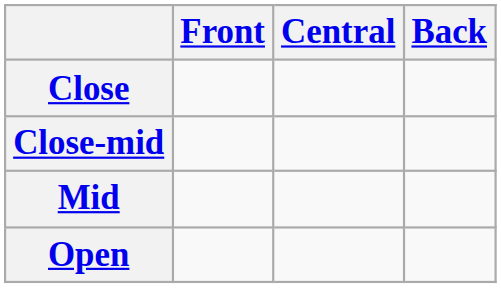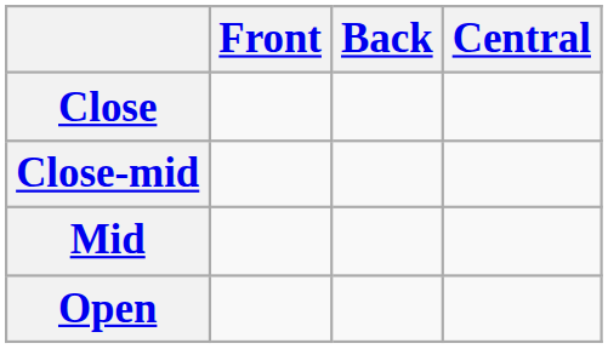 <table class="wikitable" style="text-align:center">
 <tr>
 <th></th>
 <th><a href='#'>Front</a></th>
+<th><a href='#'>Back</a></th>
 <th><a href='#'>Central</a></th>
-<th><a href='#'>Back</a></th>
 </tr>
 <tr>
 <th><a href='#'>Close</a></th>
 <td></td>
 <td></td>
 <td></td>
 </tr>
 <tr>
 <th><a href='#'>Close-mid</a></th>
 <td></td>
 <td></td>
 <td></td>
 </tr>
 <tr>
 <th><a href='#'>Mid</a></th>
 <td></td>
 <td></td>
 <td></td>
 </tr>
 <tr>
 <th><a href='#'>Open</a></th>
 <td></td>
 <td></td>
 <td></td>
 </tr>
 </table>
